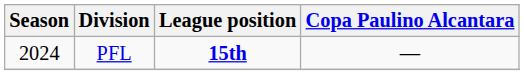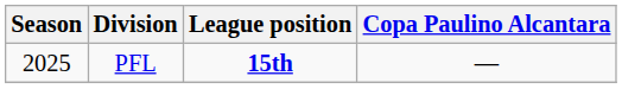 <table class="wikitable" style="text-align:center">
 <tr bgcolor="#efefef">
 <th>Season</th>
 <th>Division</th>
 <th>League position</th>
 <th><a href='#'>Copa Paulino Alcantara</a></th>
 </tr>
 <tr>
-<td>2024</td>
+<td>2025</td>
 <td><a href='#'>PFL</a></td>
 <td><strong><a href='#'>15th</a></strong></td>
 <td>—</td>
 </tr>
 <tr>
 </tr>
 </table>
